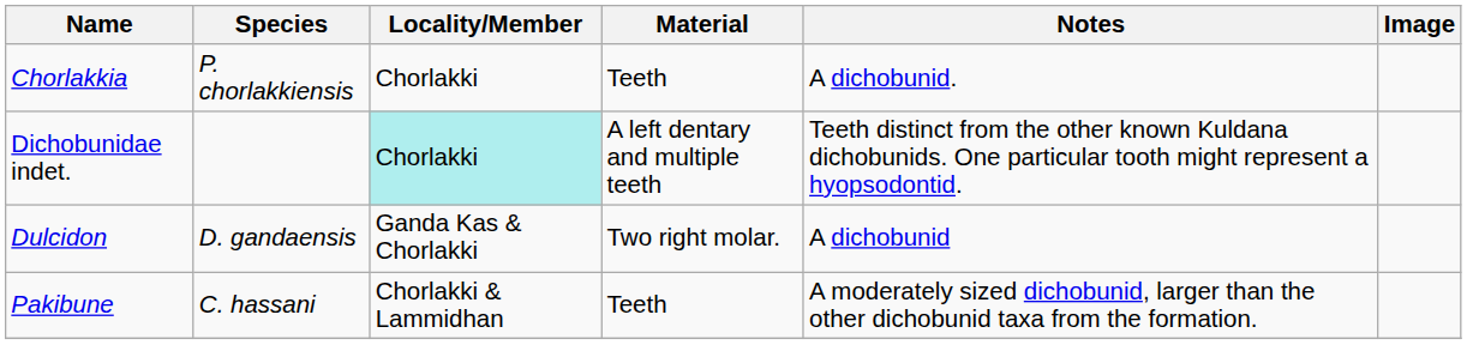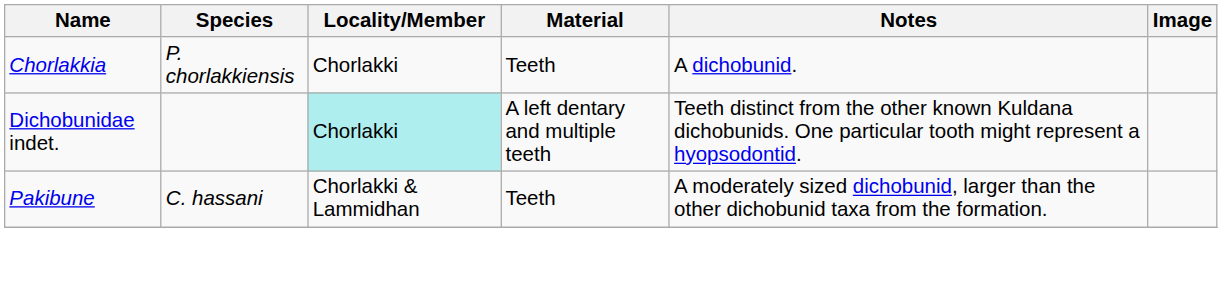 <table class="wikitable" align="center" width="75%">
 <tr>
 <th>Name</th>
 <th>Species</th>
 <th>Locality/Member</th>
 <th>Material</th>
 <th>Notes</th>
 <th>Image</th>
 </tr>
 <tr>
 <td><em><a href='#'>Chorlakkia</a></em></td>
 <td><em>P.  chorlakkiensis</em></td>
 <td>Chorlakki</td>
 <td>Teeth</td>
 <td>A <a href='#'>dichobunid</a>.</td>
 <td></td>
 </tr>
 <tr>
 <td><a href='#'>Dichobunidae</a> indet.</td>
 <td></td>
 <td style="background: paleturquoise;">Chorlakki</td>
 <td>A left dentary and multiple teeth</td>
 <td>Teeth distinct from the other known Kuldana dichobunids. One particular tooth might represent a <a href='#'>hyopsodontid</a>.</td>
 <td></td>
 </tr>
 <tr>
-<td><em><a href='#'>Dulcidon</a></em></td>
-<td><em>D. gandaensis</em></td>
-<td>Ganda Kas & Chorlakki</td>
-<td>Two right molar.</td>
-<td>A <a href='#'>dichobunid</a></td>
-<td></td>
-</tr>
-<tr>
 <td><em><a href='#'>Pakibune</a></em></td>
 <td><em>C. hassani</em></td>
 <td>Chorlakki & Lammidhan</td>
 <td>Teeth</td>
 <td>A moderately sized <a href='#'>dichobunid</a>, larger than the other dichobunid taxa from the formation.</td>
 <td></td>
 </tr>
 <tr>
 </tr>
 </table>
